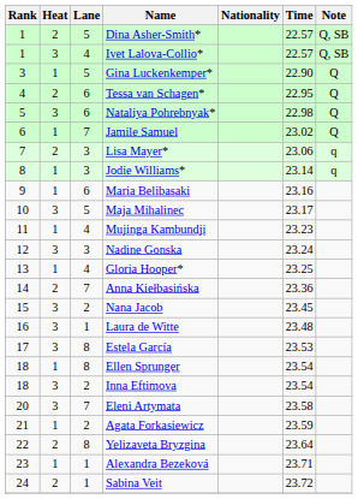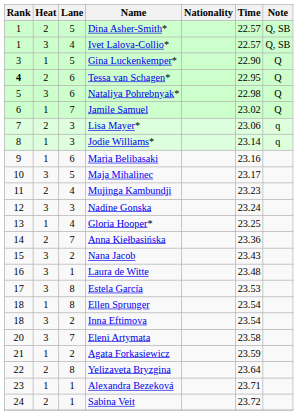 <table class="wikitable sortable" style="text-align:center">
 <tr>
 <th>Rank</th>
 <th>Heat</th>
 <th>Lane</th>
 <th>Name</th>
 <th>Nationality</th>
 <th>Time</th>
 <th>Note</th>
 </tr>
 <tr bgcolor=ccffcc>
 <td>1</td>
 <td>2</td>
 <td>5</td>
 <td align=left><a href='#'>Dina Asher-Smith</a>*</td>
 <td align=left></td>
 <td>22.57</td>
 <td>Q, SB</td>
 </tr>
 <tr bgcolor=ccffcc>
 <td>1</td>
 <td>3</td>
 <td>4</td>
 <td align=left><a href='#'>Ivet Lalova-Collio</a>*</td>
 <td align=left></td>
 <td>22.57</td>
 <td>Q, SB</td>
 </tr>
 <tr bgcolor=ccffcc>
 <td>3</td>
 <td>1</td>
 <td>5</td>
 <td align=left><a href='#'>Gina Luckenkemper</a>*</td>
 <td align=left></td>
 <td>22.90</td>
 <td>Q</td>
 </tr>
 <tr bgcolor=ccffcc>
-<td>4</td>
+<td><strong>4</strong></td>
 <td>2</td>
 <td>6</td>
 <td align=left><a href='#'>Tessa van Schagen</a>*</td>
 <td align=left></td>
 <td>22.95</td>
 <td>Q</td>
 </tr>
 <tr bgcolor=ccffcc>
 <td>5</td>
 <td>3</td>
 <td>6</td>
 <td align=left><a href='#'>Nataliya Pohrebnyak</a>*</td>
 <td align=left></td>
 <td>22.98</td>
 <td>Q</td>
 </tr>
 <tr bgcolor=ccffcc>
 <td>6</td>
 <td>1</td>
 <td>7</td>
 <td align=left><a href='#'>Jamile Samuel</a></td>
 <td align=left></td>
 <td>23.02</td>
 <td>Q</td>
 </tr>
 <tr bgcolor=ddffdd>
 <td>7</td>
 <td>2</td>
 <td>3</td>
 <td align=left><a href='#'>Lisa Mayer</a>*</td>
 <td align=left></td>
 <td>23.06</td>
 <td>q</td>
 </tr>
 <tr bgcolor=ddffdd>
 <td>8</td>
 <td>1</td>
 <td>3</td>
 <td align=left><a href='#'>Jodie Williams</a>*</td>
 <td align=left></td>
 <td>23.14</td>
 <td>q</td>
 </tr>
 <tr>
 <td>9</td>
 <td>1</td>
 <td>6</td>
 <td align=left><a href='#'>Maria Belibasaki</a></td>
 <td align=left></td>
 <td>23.16</td>
 <td></td>
 </tr>
 <tr>
 <td>10</td>
 <td>3</td>
 <td>5</td>
 <td align=left><a href='#'>Maja Mihalinec</a></td>
 <td align=left></td>
 <td>23.17</td>
 <td></td>
 </tr>
 <tr>
 <td>11</td>
-<td>1</td>
+<td>2</td>
 <td>4</td>
 <td align=left><a href='#'>Mujinga Kambundji</a></td>
 <td align=left></td>
 <td>23.23</td>
 <td></td>
 </tr>
 <tr>
 <td>12</td>
 <td>3</td>
 <td>3</td>
 <td align=left><a href='#'>Nadine Gonska</a></td>
 <td align=left></td>
 <td>23.24</td>
 <td></td>
 </tr>
 <tr>
 <td>13</td>
 <td>1</td>
 <td>4</td>
 <td align=left><a href='#'>Gloria Hooper</a>*</td>
 <td align=left></td>
 <td>23.25</td>
 <td></td>
 </tr>
 <tr>
 <td>14</td>
 <td>2</td>
 <td>7</td>
 <td align=left><a href='#'>Anna Kiełbasińska</a></td>
 <td align=left></td>
 <td>23.36</td>
 <td></td>
 </tr>
 <tr>
 <td>15</td>
 <td>3</td>
 <td>2</td>
 <td align=left><a href='#'>Nana Jacob</a></td>
 <td align=left></td>
-<td>23.45</td>
+<td>23.43</td>
 <td></td>
 </tr>
 <tr>
 <td>16</td>
 <td>3</td>
 <td>1</td>
 <td align=left><a href='#'>Laura de Witte</a></td>
 <td align=left></td>
 <td>23.48</td>
 <td></td>
 </tr>
 <tr>
 <td>17</td>
 <td>3</td>
 <td>8</td>
 <td align=left><a href='#'>Estela García</a></td>
 <td align=left></td>
 <td>23.53</td>
 <td></td>
 </tr>
 <tr>
 <td>18</td>
 <td>1</td>
 <td>8</td>
 <td align=left><a href='#'>Ellen Sprunger</a></td>
 <td align=left></td>
 <td>23.54</td>
 <td></td>
 </tr>
 <tr>
 <td>18</td>
 <td>3</td>
 <td>2</td>
 <td align=left><a href='#'>Inna Eftimova</a></td>
 <td align=left></td>
 <td>23.54</td>
 <td></td>
 </tr>
 <tr>
 <td>20</td>
 <td>3</td>
 <td>7</td>
 <td align=left><a href='#'>Eleni Artymata</a></td>
 <td align=left></td>
 <td>23.58</td>
 <td></td>
 </tr>
 <tr>
 <td>21</td>
 <td>1</td>
 <td>2</td>
 <td align=left><a href='#'>Agata Forkasiewicz</a></td>
 <td align=left></td>
 <td>23.59</td>
 <td></td>
 </tr>
 <tr>
 <td>22</td>
 <td>2</td>
 <td>8</td>
 <td align=left><a href='#'>Yelizaveta Bryzgina</a></td>
 <td align=left></td>
 <td>23.64</td>
 <td></td>
 </tr>
 <tr>
 <td>23</td>
 <td>1</td>
 <td>1</td>
 <td align=left><a href='#'>Alexandra Bezeková</a></td>
 <td align=left></td>
 <td>23.71</td>
 <td></td>
 </tr>
 <tr>
 <td>24</td>
 <td>2</td>
 <td>1</td>
 <td align=left><a href='#'>Sabina Veit</a></td>
 <td align=left></td>
 <td>23.72</td>
 <td></td>
 </tr>
 <tr>
 </tr>
 </table>
